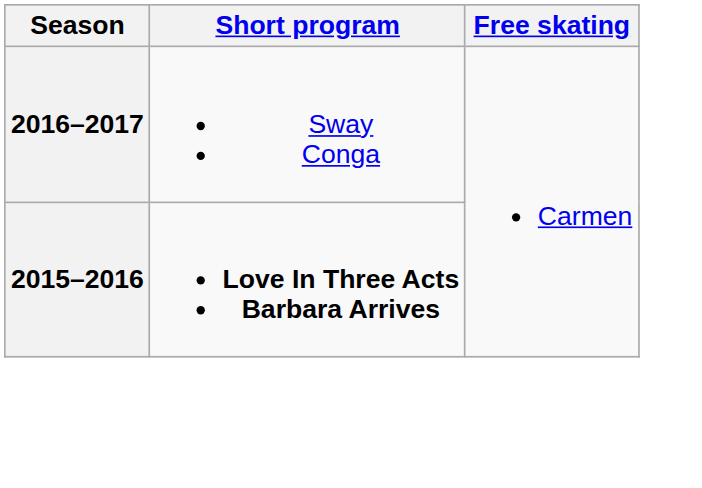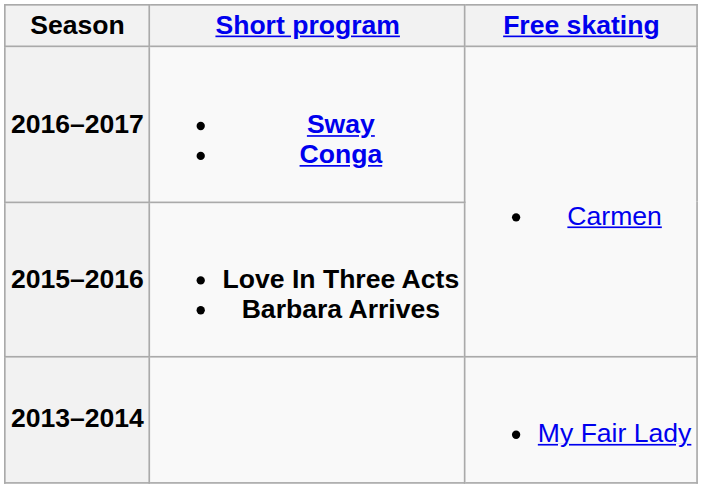 <table class=wikitable style=text-align:center>
 <tr>
 <th>Season</th>
 <th><a href='#'>Short program</a></th>
 <th><a href='#'>Free skating</a></th>
 </tr>
 <tr>
 <th>2016–2017 <br> </th>
-<td><br><ul><li><a href='#'>Sway</a> <br></li><li><a href='#'>Conga</a> <br></li></ul></td>
+<td><strong><br><ul><li><a href='#'>Sway</a> <br></li><li><a href='#'>Conga</a> <br></li></ul></strong></td>
 <td rowspan=2><br><ul><li><a href='#'>Carmen</a> <br></li></ul></td>
 </tr>
 <tr>
 <th>2015–2016 <br> </th>
 <td><strong><br><ul><li>Love In Three Acts</li><li>Barbara Arrives <br></li></ul></strong></td>
 </tr>
+<tr>
+<th>2013–2014 <br> </th>
+<td></td>
+<td><br><ul><li><a href='#'>My Fair Lady</a> <br></li></ul></td>
+</tr>
 </table>
